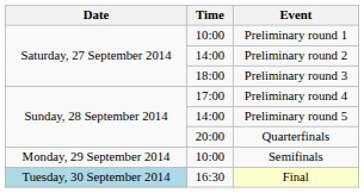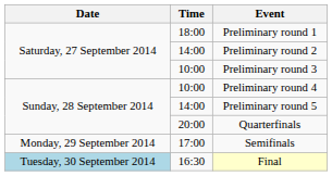 <table class = "wikitable" style="text-align:center;">
 <tr>
 <th width=220>Date</th>
 <th width=50>Time</th>
 <th width=150>Event</th>
 </tr>
 <tr>
 <td rowspan=3>Saturday, 27 September 2014</td>
-<td>10:00</td>
+<td>18:00</td>
 <td>Preliminary round 1</td>
 </tr>
 <tr>
 <td>14:00</td>
 <td>Preliminary round 2</td>
 </tr>
 <tr>
-<td>18:00</td>
+<td>10:00</td>
 <td>Preliminary round 3</td>
 </tr>
 <tr>
 <td rowspan=3>Sunday, 28 September 2014</td>
-<td>17:00</td>
+<td>10:00</td>
 <td>Preliminary round 4</td>
 </tr>
 <tr>
 <td>14:00</td>
 <td>Preliminary round 5</td>
 </tr>
 <tr>
 <td>20:00</td>
 <td>Quarterfinals</td>
 </tr>
 <tr>
 <td>Monday, 29 September 2014</td>
-<td>10:00</td>
+<td>17:00</td>
 <td>Semifinals</td>
 </tr>
 <tr>
 <td style="background: lightblue;">Tuesday, 30 September 2014</td>
 <td>16:30</td>
 <td bgcolor=ffffcc>Final</td>
 </tr>
 </table>
